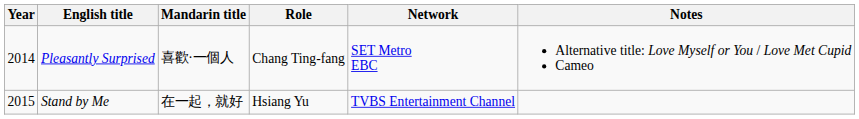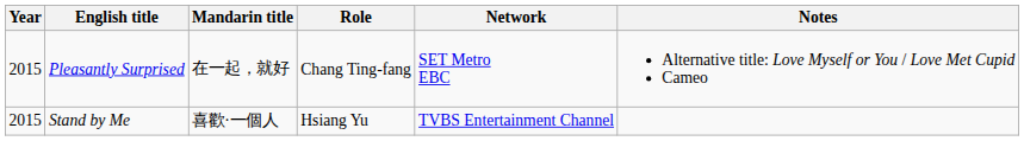 <table class="wikitable sortable">
 <tr>
 <th>Year</th>
 <th>English title</th>
 <th>Mandarin title</th>
 <th>Role</th>
 <th>Network</th>
 <th class="unsortable">Notes</th>
 </tr>
 <tr>
-<td>2014</td>
+<td>2015</td>
 <td><em><a href='#'>Pleasantly Surprised</a></em></td>
-<td>喜歡·一個人</td>
+<td>在一起，就好</td>
 <td>Chang Ting-fang</td>
 <td><a href='#'>SET Metro</a><br><a href='#'>EBC</a></td>
 <td><ul><li>Alternative title: <em>Love Myself or You</em> / <em>Love Met Cupid</em></li><li> Cameo</li></ul></td>
 </tr>
 <tr>
 <td>2015</td>
 <td><em>Stand by Me</em></td>
-<td>在一起，就好</td>
+<td>喜歡·一個人</td>
 <td>Hsiang Yu</td>
 <td><a href='#'>TVBS Entertainment Channel</a></td>
 <td></td>
 </tr>
 </table>
